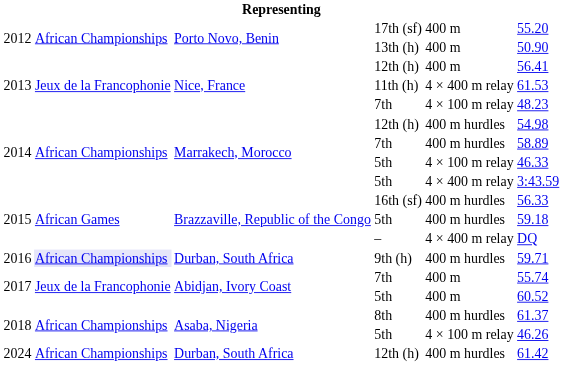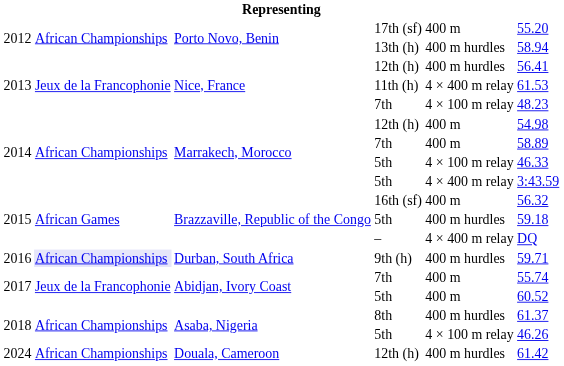 <table>
 <tr>
 <th colspan="6">Representing </th>
 </tr>
 <tr>
 <td rowspan=2>2012</td>
 <td rowspan=2><a href='#'>African Championships</a></td>
 <td rowspan=2><a href='#'>Porto Novo, Benin</a></td>
 <td>17th (sf)</td>
 <td>400 m</td>
 <td><a href='#'>55.20</a></td>
 </tr>
 <tr>
 <td>13th (h)</td>
-<td>400 m</td>
-<td><a href='#'>50.90</a></td>
+<td>400 m hurdles</td>
+<td><a href='#'>58.94</a></td>
 </tr>
 <tr>
 <td rowspan=3>2013</td>
 <td rowspan=3><a href='#'>Jeux de la Francophonie</a></td>
 <td rowspan=3><a href='#'>Nice, France</a></td>
 <td>12th (h)</td>
-<td>400 m</td>
+<td>400 m hurdles</td>
 <td><a href='#'>56.41</a></td>
 </tr>
 <tr>
 <td>11th (h)</td>
 <td>4 × 400 m relay</td>
 <td><a href='#'>61.53</a></td>
 </tr>
 <tr>
 <td>7th</td>
 <td>4 × 100 m relay</td>
 <td><a href='#'>48.23</a></td>
 </tr>
 <tr>
 <td rowspan=4>2014</td>
 <td rowspan=4><a href='#'>African Championships</a></td>
 <td rowspan=4><a href='#'>Marrakech, Morocco</a></td>
 <td>12th (h)</td>
-<td>400 m hurdles</td>
+<td>400 m</td>
 <td><a href='#'>54.98</a></td>
 </tr>
 <tr>
 <td>7th</td>
-<td>400 m hurdles</td>
+<td>400 m</td>
 <td><a href='#'>58.89</a></td>
 </tr>
 <tr>
 <td>5th</td>
 <td>4 × 100 m relay</td>
 <td><a href='#'>46.33</a></td>
 </tr>
 <tr>
 <td>5th</td>
 <td>4 × 400 m relay</td>
 <td><a href='#'>3:43.59</a></td>
 </tr>
 <tr>
 <td rowspan=3>2015</td>
 <td rowspan=3><a href='#'>African Games</a></td>
 <td rowspan=3><a href='#'>Brazzaville, Republic of the Congo</a></td>
 <td>16th (sf)</td>
-<td>400 m hurdles</td>
-<td><a href='#'>56.33</a></td>
+<td>400 m</td>
+<td><a href='#'>56.32</a></td>
 </tr>
 <tr>
 <td>5th</td>
 <td>400 m hurdles</td>
 <td><a href='#'>59.18</a></td>
 </tr>
 <tr>
 <td>–</td>
 <td>4 × 400 m relay</td>
 <td><a href='#'>DQ</a></td>
 </tr>
 <tr>
 <td>2016</td>
 <td style="background: lavender;"><a href='#'>African Championships</a></td>
 <td><a href='#'>Durban, South Africa</a></td>
 <td>9th (h)</td>
 <td>400 m hurdles</td>
 <td><a href='#'>59.71</a></td>
 </tr>
 <tr>
 <td rowspan=2>2017</td>
 <td rowspan=2><a href='#'>Jeux de la Francophonie</a></td>
 <td rowspan=2><a href='#'>Abidjan, Ivory Coast</a></td>
 <td>7th</td>
 <td>400 m</td>
 <td><a href='#'>55.74</a></td>
 </tr>
 <tr>
 <td>5th</td>
 <td>400 m</td>
 <td><a href='#'>60.52</a></td>
 </tr>
 <tr>
 <td rowspan=2>2018</td>
 <td rowspan=2><a href='#'>African Championships</a></td>
 <td rowspan=2><a href='#'>Asaba, Nigeria</a></td>
 <td>8th</td>
 <td>400 m hurdles</td>
 <td><a href='#'>61.37</a></td>
 </tr>
 <tr>
 <td>5th</td>
 <td>4 × 100 m relay</td>
 <td><a href='#'>46.26</a></td>
 </tr>
 <tr>
 <td>2024</td>
 <td><a href='#'>African Championships</a></td>
-<td><a href='#'>Durban, South Africa</a></td>
+<td><a href='#'>Douala, Cameroon</a></td>
 <td>12th (h)</td>
 <td>400 m hurdles</td>
 <td><a href='#'>61.42</a></td>
 </tr>
 </table>
